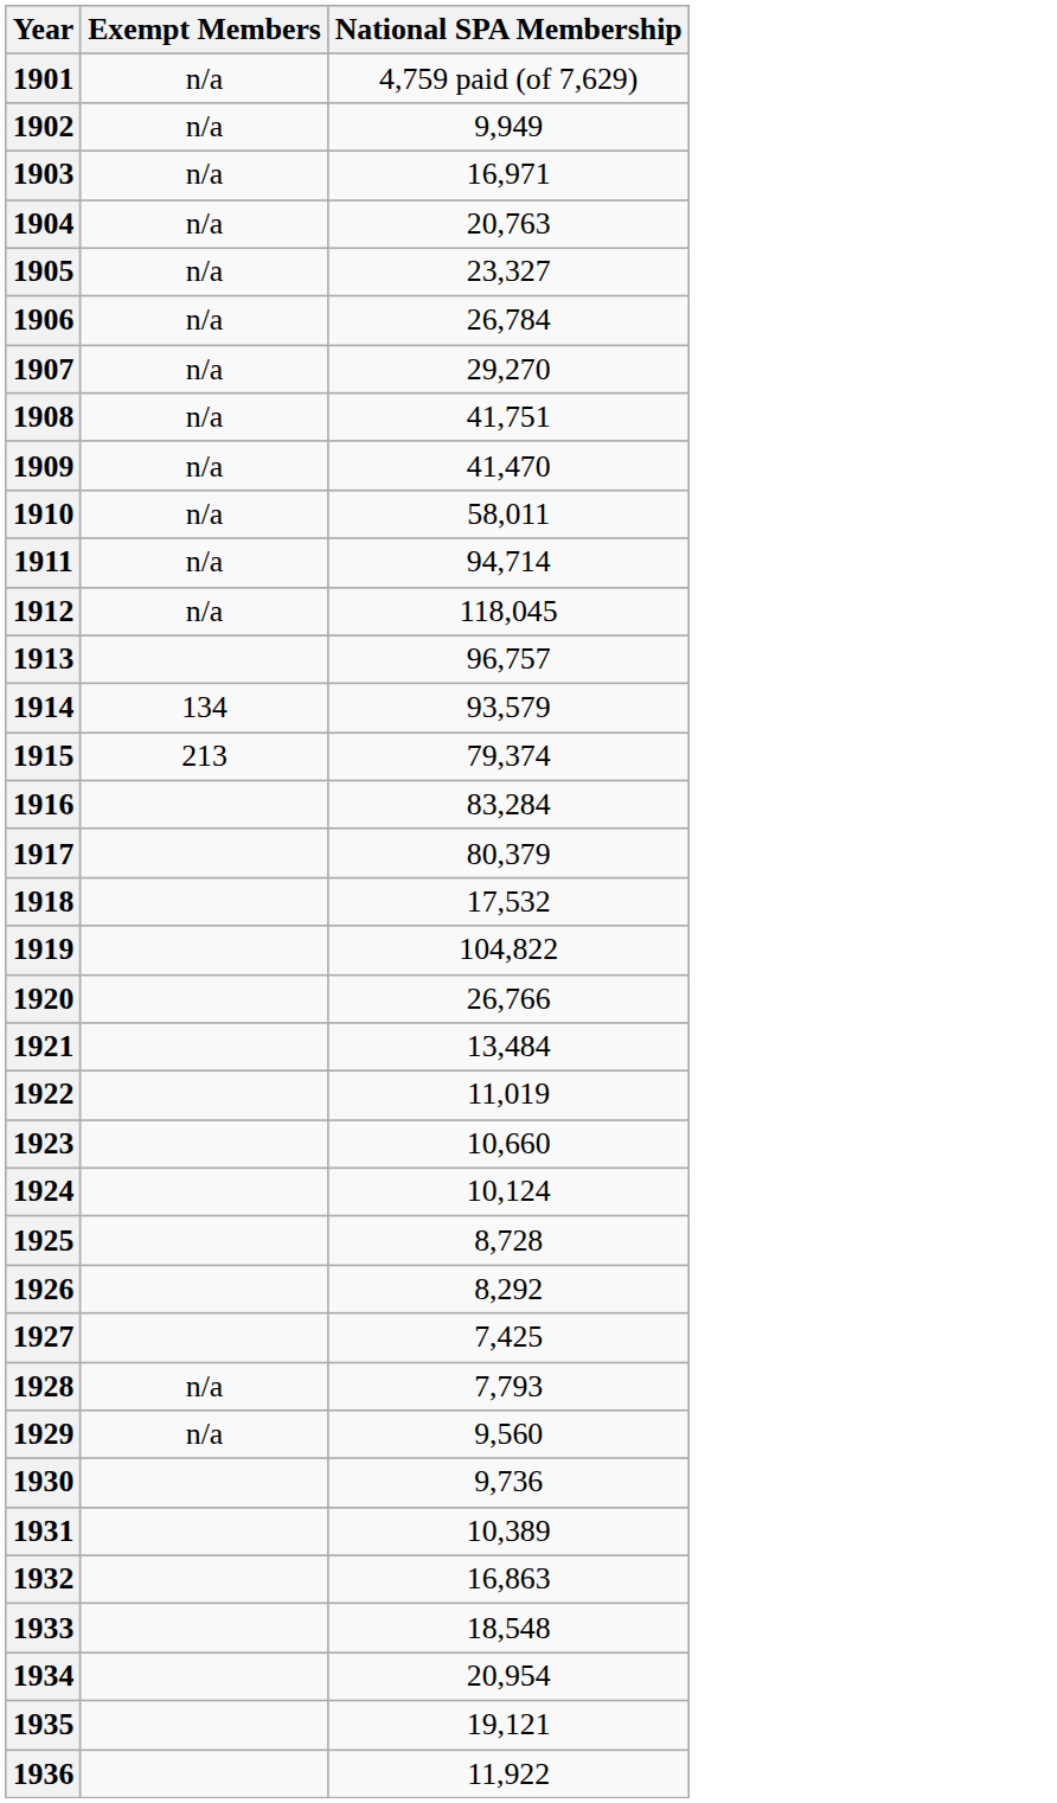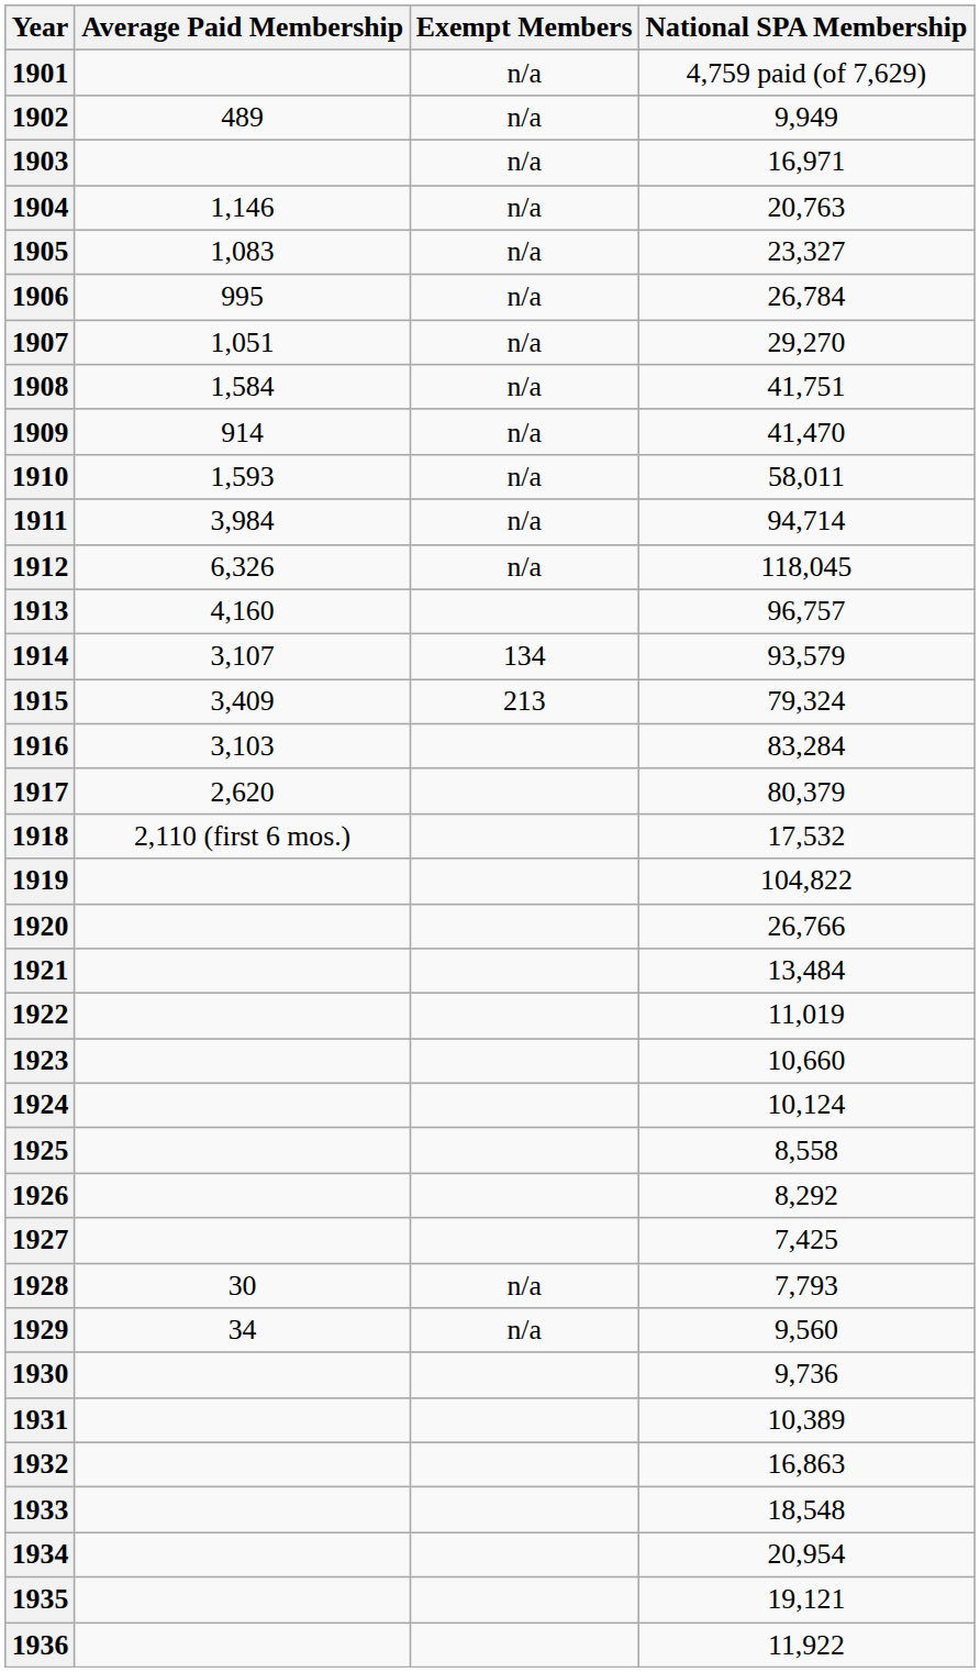 <table class="wikitable" style="text-align: center;">
 <tr>
 <th>Year</th>
+<th>Average Paid Membership</th>
 <th>Exempt Members</th>
 <th>National SPA Membership</th>
 </tr>
 <tr>
 <th>1901</th>
+<td></td>
 <td>n/a</td>
 <td>4,759 paid (of 7,629)</td>
 </tr>
 <tr>
 <th>1902</th>
+<td>489</td>
 <td>n/a</td>
 <td>9,949</td>
 </tr>
 <tr>
 <th>1903</th>
+<td></td>
 <td>n/a</td>
 <td>16,971</td>
 </tr>
 <tr>
 <th>1904</th>
+<td>1,146</td>
 <td>n/a</td>
 <td>20,763</td>
 </tr>
 <tr>
 <th>1905</th>
+<td>1,083</td>
 <td>n/a</td>
 <td>23,327</td>
 </tr>
 <tr>
 <th>1906</th>
+<td>995</td>
 <td>n/a</td>
 <td>26,784</td>
 </tr>
 <tr>
 <th>1907</th>
+<td>1,051</td>
 <td>n/a</td>
 <td>29,270</td>
 </tr>
 <tr>
 <th>1908</th>
+<td>1,584</td>
 <td>n/a</td>
 <td>41,751</td>
 </tr>
 <tr>
 <th>1909</th>
+<td>914</td>
 <td>n/a</td>
 <td>41,470</td>
 </tr>
 <tr>
 <th>1910</th>
+<td>1,593</td>
 <td>n/a</td>
 <td>58,011</td>
 </tr>
 <tr>
 <th>1911</th>
+<td>3,984</td>
 <td>n/a</td>
 <td>94,714</td>
 </tr>
 <tr>
 <th>1912</th>
+<td>6,326</td>
 <td>n/a</td>
 <td>118,045</td>
 </tr>
 <tr>
 <th>1913</th>
+<td>4,160</td>
 <td></td>
 <td>96,757</td>
 </tr>
 <tr>
 <th>1914</th>
+<td>3,107</td>
 <td>134</td>
 <td>93,579</td>
 </tr>
 <tr>
 <th>1915</th>
+<td>3,409</td>
 <td>213</td>
-<td>79,374</td>
+<td>79,324</td>
 </tr>
 <tr>
 <th>1916</th>
+<td>3,103</td>
 <td></td>
 <td>83,284</td>
 </tr>
 <tr>
 <th>1917</th>
+<td>2,620</td>
 <td></td>
 <td>80,379</td>
 </tr>
 <tr>
 <th>1918</th>
+<td>2,110 (first 6 mos.)</td>
 <td></td>
 <td>17,532</td>
 </tr>
 <tr>
 <th>1919</th>
 <td></td>
+<td></td>
 <td>104,822</td>
 </tr>
 <tr>
 <th>1920</th>
+<td></td>
 <td></td>
 <td>26,766</td>
 </tr>
 <tr>
 <th>1921</th>
 <td></td>
+<td></td>
 <td>13,484</td>
 </tr>
 <tr>
 <th>1922</th>
+<td></td>
 <td></td>
 <td>11,019</td>
 </tr>
 <tr>
 <th>1923</th>
 <td></td>
+<td></td>
 <td>10,660</td>
 </tr>
 <tr>
 <th>1924</th>
+<td></td>
 <td></td>
 <td>10,124</td>
 </tr>
 <tr>
 <th>1925</th>
 <td></td>
-<td>8,728</td>
+<td></td>
+<td>8,558</td>
 </tr>
 <tr>
 <th>1926</th>
+<td></td>
 <td></td>
 <td>8,292</td>
 </tr>
 <tr>
 <th>1927</th>
 <td></td>
+<td></td>
 <td>7,425</td>
 </tr>
 <tr>
 <th>1928</th>
+<td>30</td>
 <td>n/a</td>
 <td>7,793</td>
 </tr>
 <tr>
 <th>1929</th>
+<td>34</td>
 <td>n/a</td>
 <td>9,560</td>
 </tr>
 <tr>
 <th>1930</th>
 <td></td>
+<td></td>
 <td>9,736</td>
 </tr>
 <tr>
 <th>1931</th>
+<td></td>
 <td></td>
 <td>10,389</td>
 </tr>
 <tr>
 <th>1932</th>
 <td></td>
+<td></td>
 <td>16,863</td>
 </tr>
 <tr>
 <th>1933</th>
+<td></td>
 <td></td>
 <td>18,548</td>
 </tr>
 <tr>
 <th>1934</th>
 <td></td>
+<td></td>
 <td>20,954</td>
 </tr>
 <tr>
 <th>1935</th>
+<td></td>
 <td></td>
 <td>19,121</td>
 </tr>
 <tr>
 <th>1936</th>
 <td></td>
+<td></td>
 <td>11,922</td>
 </tr>
 </table>
